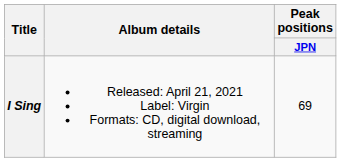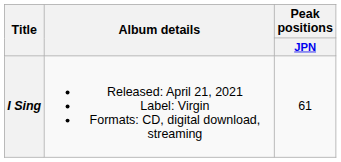 <table class="wikitable plainrowheaders" style="text-align:center;">
 <tr>
 <th rowspan="2">Title</th>
 <th rowspan="2" style="width:18em;">Album details</th>
 <th colspan="1">Peak positions</th>
 </tr>
 <tr>
 <th scope="col" style="width:3em;font-size:90%;"><a href='#'>JPN</a><br></th>
 </tr>
 <tr>
 <th scope="row"><em>I Sing</em></th>
 <td><br><ul><li>Released: April 21, 2021</li><li>Label: Virgin</li><li>Formats: CD, digital download, streaming</li></ul></td>
-<td>69</td>
+<td>61</td>
 </tr>
 </table>
